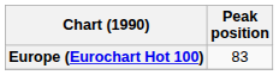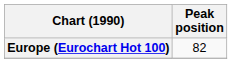 <table class="wikitable sortable plainrowheaders" style="text-align:center">
 <tr>
 <th>Chart (1990)</th>
 <th>Peak<br>position</th>
 </tr>
 <tr>
 <th scope="row">Europe (<a href='#'>Eurochart Hot 100</a>)</th>
-<td>83</td>
+<td>82</td>
 </tr>
 <tr>
 </tr>
 <tr>
 </tr>
 </table>
